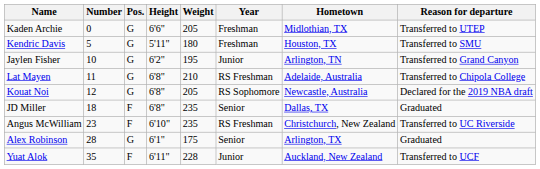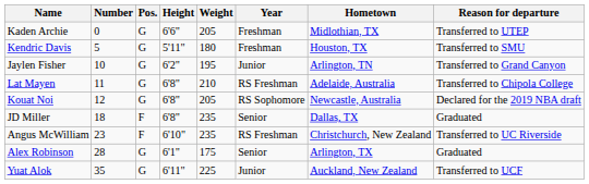 <table class="wikitable sortable" border="1">
 <tr>
 <th>Name</th>
 <th>Number</th>
 <th>Pos.</th>
 <th>Height</th>
 <th>Weight</th>
 <th>Year</th>
 <th>Hometown</th>
 <th class="unsortable">Reason for departure</th>
 </tr>
 <tr>
 <td>Kaden Archie</td>
 <td>0</td>
 <td>G</td>
 <td>6'6"</td>
 <td>205</td>
 <td>Freshman</td>
 <td><a href='#'>Midlothian, TX</a></td>
 <td>Transferred to <a href='#'>UTEP</a></td>
 </tr>
 <tr>
 <td><a href='#'>Kendric Davis</a></td>
 <td>5</td>
 <td>G</td>
 <td>5'11"</td>
 <td>180</td>
 <td>Freshman</td>
 <td><a href='#'>Houston, TX</a></td>
 <td>Transferred to <a href='#'>SMU</a></td>
 </tr>
 <tr>
 <td>Jaylen Fisher</td>
 <td>10</td>
 <td>G</td>
 <td>6'2"</td>
 <td>195</td>
 <td>Junior</td>
 <td><a href='#'>Arlington, TN</a></td>
 <td>Transferred to <a href='#'>Grand Canyon</a></td>
 </tr>
 <tr>
 <td><a href='#'>Lat Mayen</a></td>
 <td>11</td>
 <td>G</td>
 <td>6'8"</td>
 <td>210</td>
 <td>RS Freshman</td>
 <td><a href='#'>Adelaide, Australia</a></td>
 <td>Transferred to <a href='#'>Chipola College</a></td>
 </tr>
 <tr>
 <td><a href='#'>Kouat Noi</a></td>
 <td>12</td>
 <td>G</td>
 <td>6'8"</td>
 <td>205</td>
 <td>RS Sophomore</td>
 <td><a href='#'>Newcastle, Australia</a></td>
 <td>Declared for the <a href='#'>2019 NBA draft</a></td>
 </tr>
 <tr>
 <td>JD Miller</td>
 <td>18</td>
 <td>F</td>
 <td>6'8"</td>
 <td>235</td>
 <td>Senior</td>
 <td><a href='#'>Dallas, TX</a></td>
 <td>Graduated</td>
 </tr>
 <tr>
 <td>Angus McWilliam</td>
 <td>23</td>
 <td>F</td>
 <td>6'10"</td>
 <td>235</td>
 <td>RS Freshman</td>
 <td><a href='#'>Christchurch</a>, New Zealand</td>
 <td>Transferred to <a href='#'>UC Riverside</a></td>
 </tr>
 <tr>
 <td><a href='#'>Alex Robinson</a></td>
 <td>28</td>
 <td>G</td>
 <td>6'1"</td>
 <td>175</td>
 <td>Senior</td>
 <td><a href='#'>Arlington, TX</a></td>
 <td>Graduated</td>
 </tr>
 <tr>
 <td><a href='#'>Yuat Alok</a></td>
 <td>35</td>
-<td>F</td>
+<td>G</td>
 <td>6'11"</td>
-<td>228</td>
+<td>225</td>
 <td>Junior</td>
 <td><a href='#'>Auckland, New Zealand</a></td>
 <td>Transferred to <a href='#'>UCF</a></td>
 </tr>
 </table>
